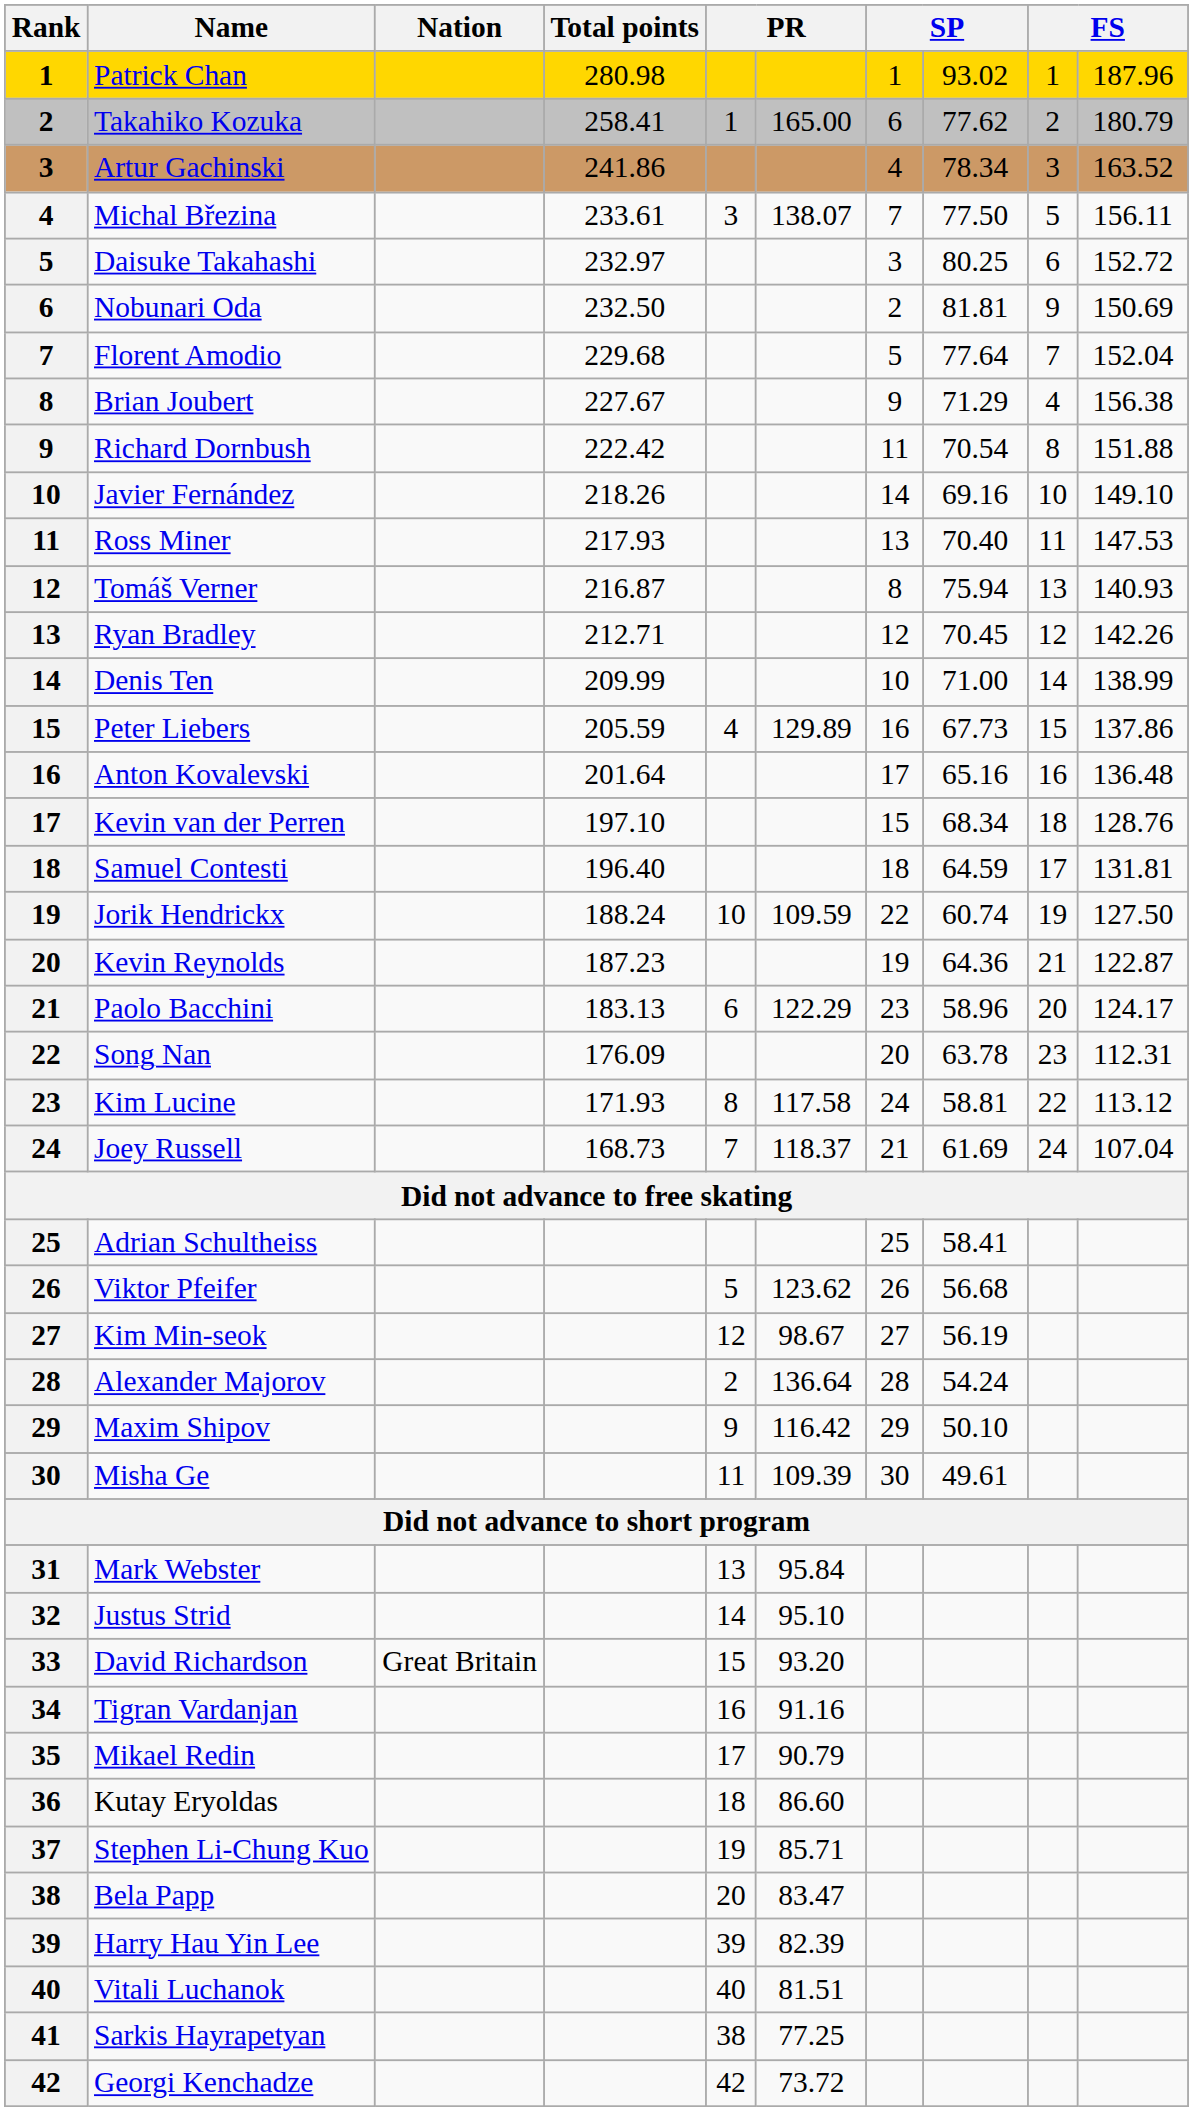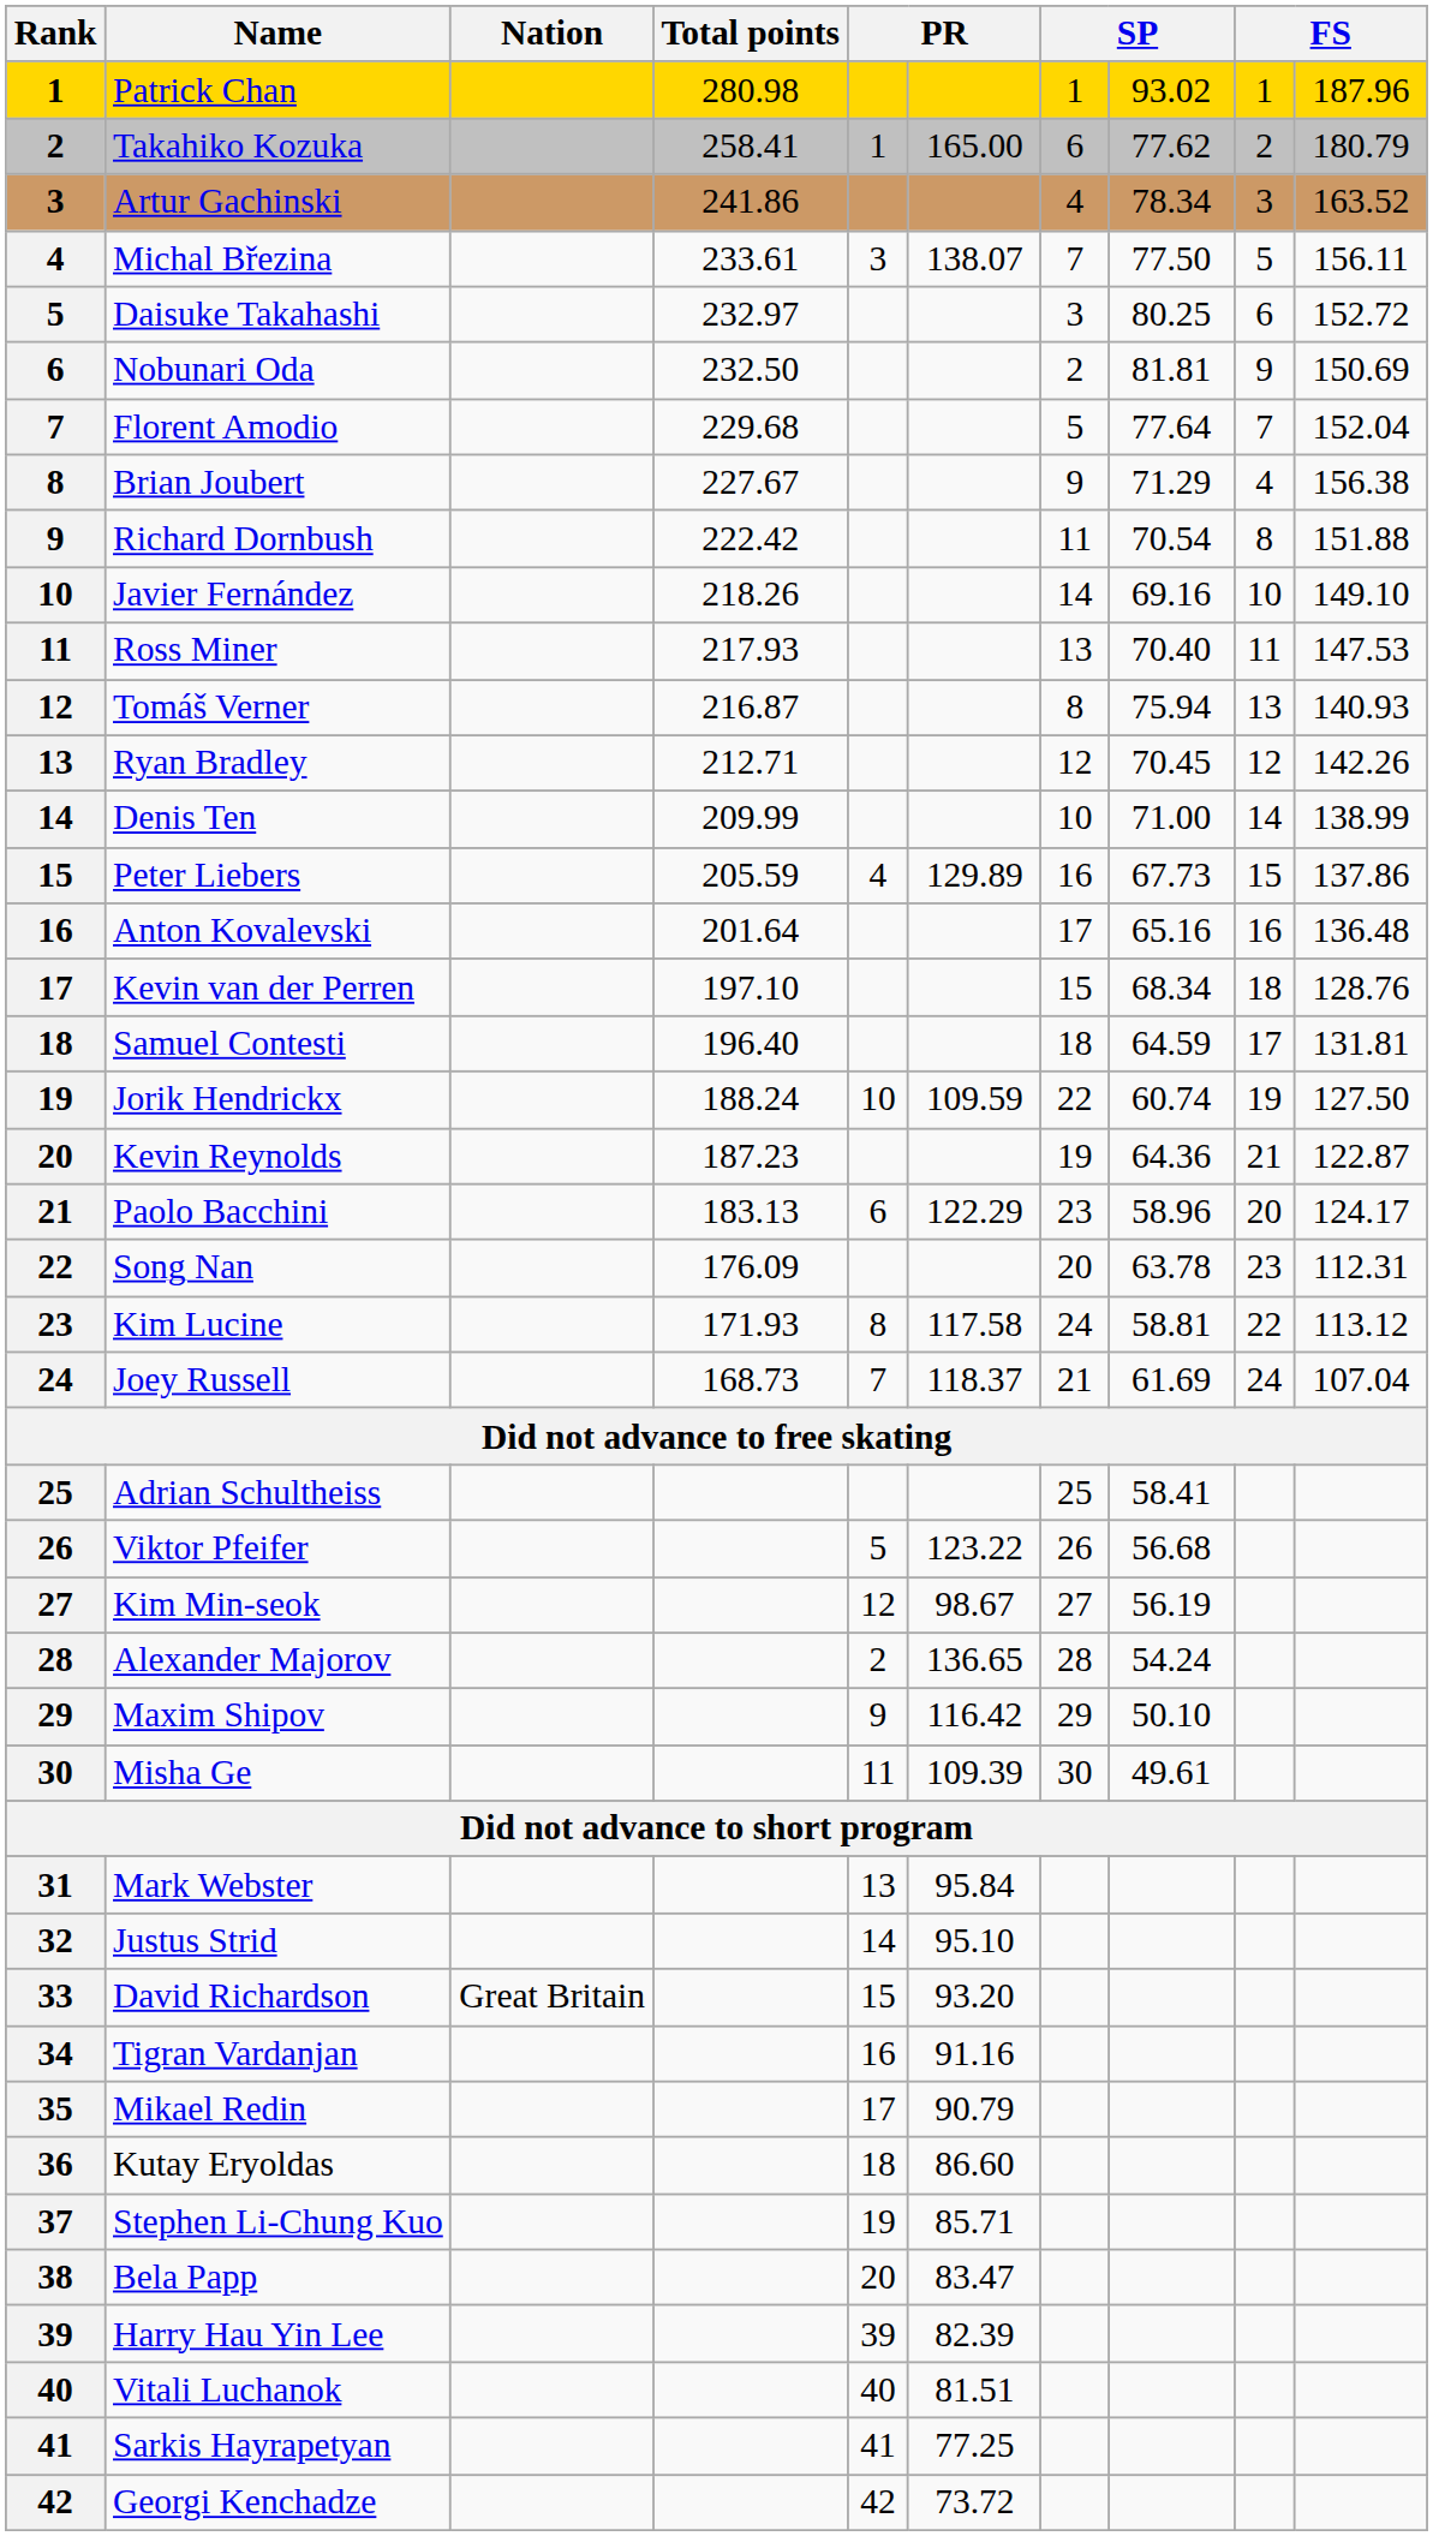 <table class="wikitable sortable">
 <tr>
 <th>Rank</th>
 <th>Name</th>
 <th>Nation</th>
 <th>Total points</th>
 <th colspan="2" width="80px">PR</th>
 <th colspan="2" width="80px"><a href='#'>SP</a></th>
 <th colspan="2" width="80px"><a href='#'>FS</a></th>
 </tr>
 <tr bgcolor="gold">
 <td align="center"><strong>1</strong></td>
 <td><a href='#'>Patrick Chan</a></td>
 <td></td>
 <td align="center">280.98</td>
 <td></td>
 <td></td>
 <td align="center">1</td>
 <td align="center">93.02</td>
 <td align="center">1</td>
 <td align="center">187.96</td>
 </tr>
 <tr bgcolor="silver">
 <td align="center"><strong>2</strong></td>
 <td><a href='#'>Takahiko Kozuka</a></td>
 <td></td>
 <td align="center">258.41</td>
 <td align="center">1</td>
 <td align="center">165.00</td>
 <td align="center">6</td>
 <td align="center">77.62</td>
 <td align="center">2</td>
 <td align="center">180.79</td>
 </tr>
 <tr bgcolor="cc9966">
 <td align="center"><strong>3</strong></td>
 <td><a href='#'>Artur Gachinski</a></td>
 <td></td>
 <td align="center">241.86</td>
 <td></td>
 <td></td>
 <td align="center">4</td>
 <td align="center">78.34</td>
 <td align="center">3</td>
 <td align="center">163.52</td>
 </tr>
 <tr>
 <th>4</th>
 <td><a href='#'>Michal Březina</a></td>
 <td></td>
 <td align="center">233.61</td>
 <td align="center">3</td>
 <td align="center">138.07</td>
 <td align="center">7</td>
 <td align="center">77.50</td>
 <td align="center">5</td>
 <td align="center">156.11</td>
 </tr>
 <tr>
 <th>5</th>
 <td><a href='#'>Daisuke Takahashi</a></td>
 <td></td>
 <td align="center">232.97</td>
 <td></td>
 <td></td>
 <td align="center">3</td>
 <td align="center">80.25</td>
 <td align="center">6</td>
 <td align="center">152.72</td>
 </tr>
 <tr>
 <th>6</th>
 <td><a href='#'>Nobunari Oda</a></td>
 <td></td>
 <td align="center">232.50</td>
 <td></td>
 <td></td>
 <td align="center">2</td>
 <td align="center">81.81</td>
 <td align="center">9</td>
 <td align="center">150.69</td>
 </tr>
 <tr>
 <th>7</th>
 <td><a href='#'>Florent Amodio</a></td>
 <td></td>
 <td align="center">229.68</td>
 <td></td>
 <td></td>
 <td align="center">5</td>
 <td align="center">77.64</td>
 <td align="center">7</td>
 <td align="center">152.04</td>
 </tr>
 <tr>
 <th>8</th>
 <td><a href='#'>Brian Joubert</a></td>
 <td></td>
 <td align="center">227.67</td>
 <td></td>
 <td></td>
 <td align="center">9</td>
 <td align="center">71.29</td>
 <td align="center">4</td>
 <td align="center">156.38</td>
 </tr>
 <tr>
 <th>9</th>
 <td><a href='#'>Richard Dornbush</a></td>
 <td></td>
 <td align="center">222.42</td>
 <td></td>
 <td></td>
 <td align="center">11</td>
 <td align="center">70.54</td>
 <td align="center">8</td>
 <td align="center">151.88</td>
 </tr>
 <tr>
 <th>10</th>
 <td><a href='#'>Javier Fernández</a></td>
 <td></td>
 <td align="center">218.26</td>
 <td></td>
 <td></td>
 <td align="center">14</td>
 <td align="center">69.16</td>
 <td align="center">10</td>
 <td align="center">149.10</td>
 </tr>
 <tr>
 <th>11</th>
 <td><a href='#'>Ross Miner</a></td>
 <td></td>
 <td align="center">217.93</td>
 <td></td>
 <td></td>
 <td align="center">13</td>
 <td align="center">70.40</td>
 <td align="center">11</td>
 <td align="center">147.53</td>
 </tr>
 <tr>
 <th>12</th>
 <td><a href='#'>Tomáš Verner</a></td>
 <td></td>
 <td align="center">216.87</td>
 <td></td>
 <td></td>
 <td align="center">8</td>
 <td align="center">75.94</td>
 <td align="center">13</td>
 <td align="center">140.93</td>
 </tr>
 <tr>
 <th>13</th>
 <td><a href='#'>Ryan Bradley</a></td>
 <td></td>
 <td align="center">212.71</td>
 <td></td>
 <td></td>
 <td align="center">12</td>
 <td align="center">70.45</td>
 <td align="center">12</td>
 <td align="center">142.26</td>
 </tr>
 <tr>
 <th>14</th>
 <td><a href='#'>Denis Ten</a></td>
 <td></td>
 <td align="center">209.99</td>
 <td></td>
 <td></td>
 <td align="center">10</td>
 <td align="center">71.00</td>
 <td align="center">14</td>
 <td align="center">138.99</td>
 </tr>
 <tr>
 <th>15</th>
 <td><a href='#'>Peter Liebers</a></td>
 <td></td>
 <td align="center">205.59</td>
 <td align="center">4</td>
 <td align="center">129.89</td>
 <td align="center">16</td>
 <td align="center">67.73</td>
 <td align="center">15</td>
 <td align="center">137.86</td>
 </tr>
 <tr>
 <th>16</th>
 <td><a href='#'>Anton Kovalevski</a></td>
 <td></td>
 <td align="center">201.64</td>
 <td></td>
 <td></td>
 <td align="center">17</td>
 <td align="center">65.16</td>
 <td align="center">16</td>
 <td align="center">136.48</td>
 </tr>
 <tr>
 <th>17</th>
 <td><a href='#'>Kevin van der Perren</a></td>
 <td></td>
 <td align="center">197.10</td>
 <td></td>
 <td></td>
 <td align="center">15</td>
 <td align="center">68.34</td>
 <td align="center">18</td>
 <td align="center">128.76</td>
 </tr>
 <tr>
 <th>18</th>
 <td><a href='#'>Samuel Contesti</a></td>
 <td></td>
 <td align="center">196.40</td>
 <td></td>
 <td></td>
 <td align="center">18</td>
 <td align="center">64.59</td>
 <td align="center">17</td>
 <td align="center">131.81</td>
 </tr>
 <tr>
 <th>19</th>
 <td><a href='#'>Jorik Hendrickx</a></td>
 <td></td>
 <td align="center">188.24</td>
 <td align="center">10</td>
 <td align="center">109.59</td>
 <td align="center">22</td>
 <td align="center">60.74</td>
 <td align="center">19</td>
 <td align="center">127.50</td>
 </tr>
 <tr>
 <th>20</th>
 <td><a href='#'>Kevin Reynolds</a></td>
 <td></td>
 <td align="center">187.23</td>
 <td></td>
 <td></td>
 <td align="center">19</td>
 <td align="center">64.36</td>
 <td align="center">21</td>
 <td align="center">122.87</td>
 </tr>
 <tr>
 <th>21</th>
 <td><a href='#'>Paolo Bacchini</a></td>
 <td></td>
 <td align="center">183.13</td>
 <td align="center">6</td>
 <td align="center">122.29</td>
 <td align="center">23</td>
 <td align="center">58.96</td>
 <td align="center">20</td>
 <td align="center">124.17</td>
 </tr>
 <tr>
 <th>22</th>
 <td><a href='#'>Song Nan</a></td>
 <td></td>
 <td align="center">176.09</td>
 <td></td>
 <td></td>
 <td align="center">20</td>
 <td align="center">63.78</td>
 <td align="center">23</td>
 <td align="center">112.31</td>
 </tr>
 <tr>
 <th>23</th>
 <td><a href='#'>Kim Lucine</a></td>
 <td></td>
 <td align="center">171.93</td>
 <td align="center">8</td>
 <td align="center">117.58</td>
 <td align="center">24</td>
 <td align="center">58.81</td>
 <td align="center">22</td>
 <td align="center">113.12</td>
 </tr>
 <tr>
 <th>24</th>
 <td><a href='#'>Joey Russell</a></td>
 <td></td>
 <td align="center">168.73</td>
 <td align="center">7</td>
 <td align="center">118.37</td>
 <td align="center">21</td>
 <td align="center">61.69</td>
 <td align="center">24</td>
 <td align="center">107.04</td>
 </tr>
 <tr>
 <th colspan="10">Did not advance to free skating</th>
 </tr>
 <tr>
 <th>25</th>
 <td><a href='#'>Adrian Schultheiss</a></td>
 <td></td>
 <td></td>
 <td></td>
 <td></td>
 <td align="center">25</td>
 <td align="center">58.41</td>
 <td></td>
 <td></td>
 </tr>
 <tr>
 <th>26</th>
 <td><a href='#'>Viktor Pfeifer</a></td>
 <td></td>
 <td></td>
 <td align="center">5</td>
-<td align="center">123.62</td>
+<td align="center">123.22</td>
 <td align="center">26</td>
 <td align="center">56.68</td>
 <td></td>
 <td></td>
 </tr>
 <tr>
 <th>27</th>
 <td><a href='#'>Kim Min-seok</a></td>
 <td></td>
 <td></td>
 <td align="center">12</td>
 <td align="center">98.67</td>
 <td align="center">27</td>
 <td align="center">56.19</td>
 <td></td>
 <td></td>
 </tr>
 <tr>
 <th>28</th>
 <td><a href='#'>Alexander Majorov</a></td>
 <td></td>
 <td></td>
 <td align="center">2</td>
-<td align="center">136.64</td>
+<td align="center">136.65</td>
 <td align="center">28</td>
 <td align="center">54.24</td>
 <td></td>
 <td></td>
 </tr>
 <tr>
 <th>29</th>
 <td><a href='#'>Maxim Shipov</a></td>
 <td></td>
 <td></td>
 <td align="center">9</td>
 <td align="center">116.42</td>
 <td align="center">29</td>
 <td align="center">50.10</td>
 <td></td>
 <td></td>
 </tr>
 <tr>
 <th>30</th>
 <td><a href='#'>Misha Ge</a></td>
 <td></td>
 <td></td>
 <td align="center">11</td>
 <td align="center">109.39</td>
 <td align="center">30</td>
 <td align="center">49.61</td>
 <td></td>
 <td></td>
 </tr>
 <tr>
 <th colspan="10">Did not advance to short program</th>
 </tr>
 <tr>
 <th>31</th>
 <td><a href='#'>Mark Webster</a></td>
 <td></td>
 <td></td>
 <td align="center">13</td>
 <td align="center">95.84</td>
 <td></td>
 <td></td>
 <td></td>
 <td></td>
 </tr>
 <tr>
 <th>32</th>
 <td><a href='#'>Justus Strid</a></td>
 <td></td>
 <td></td>
 <td align="center">14</td>
 <td align="center">95.10</td>
 <td></td>
 <td></td>
 <td></td>
 <td></td>
 </tr>
 <tr>
 <th>33</th>
 <td><a href='#'>David Richardson</a></td>
 <td> Great Britain</td>
 <td></td>
 <td align="center">15</td>
 <td align="center">93.20</td>
 <td></td>
 <td></td>
 <td></td>
 <td></td>
 </tr>
 <tr>
 <th>34</th>
 <td><a href='#'>Tigran Vardanjan</a></td>
 <td></td>
 <td></td>
 <td align="center">16</td>
 <td align="center">91.16</td>
 <td></td>
 <td></td>
 <td></td>
 <td></td>
 </tr>
 <tr>
 <th>35</th>
 <td><a href='#'>Mikael Redin</a></td>
 <td></td>
 <td></td>
 <td align="center">17</td>
 <td align="center">90.79</td>
 <td></td>
 <td></td>
 <td></td>
 <td></td>
 </tr>
 <tr>
 <th>36</th>
 <td>Kutay Eryoldas</td>
 <td></td>
 <td></td>
 <td align="center">18</td>
 <td align="center">86.60</td>
 <td></td>
 <td></td>
 <td></td>
 <td></td>
 </tr>
 <tr>
 <th>37</th>
 <td><a href='#'>Stephen Li-Chung Kuo</a></td>
 <td></td>
 <td></td>
 <td align="center">19</td>
 <td align="center">85.71</td>
 <td></td>
 <td></td>
 <td></td>
 <td></td>
 </tr>
 <tr>
 <th>38</th>
 <td><a href='#'>Bela Papp</a></td>
 <td></td>
 <td></td>
 <td align="center">20</td>
 <td align="center">83.47</td>
 <td></td>
 <td></td>
 <td></td>
 <td></td>
 </tr>
 <tr>
 <th>39</th>
 <td><a href='#'>Harry Hau Yin Lee</a></td>
 <td></td>
 <td></td>
 <td align="center">39</td>
 <td align="center">82.39</td>
 <td></td>
 <td></td>
 <td></td>
 <td></td>
 </tr>
 <tr>
 <th>40</th>
 <td><a href='#'>Vitali Luchanok</a></td>
 <td></td>
 <td></td>
 <td align="center">40</td>
 <td align="center">81.51</td>
 <td></td>
 <td></td>
 <td></td>
 <td></td>
 </tr>
 <tr>
 <th>41</th>
 <td><a href='#'>Sarkis Hayrapetyan</a></td>
 <td></td>
 <td></td>
-<td align="center">38</td>
+<td align="center">41</td>
 <td align="center">77.25</td>
 <td></td>
 <td></td>
 <td></td>
 <td></td>
 </tr>
 <tr>
 <th>42</th>
 <td><a href='#'>Georgi Kenchadze</a></td>
 <td></td>
 <td></td>
 <td align="center">42</td>
 <td align="center">73.72</td>
 <td></td>
 <td></td>
 <td></td>
 <td></td>
 </tr>
 </table>
